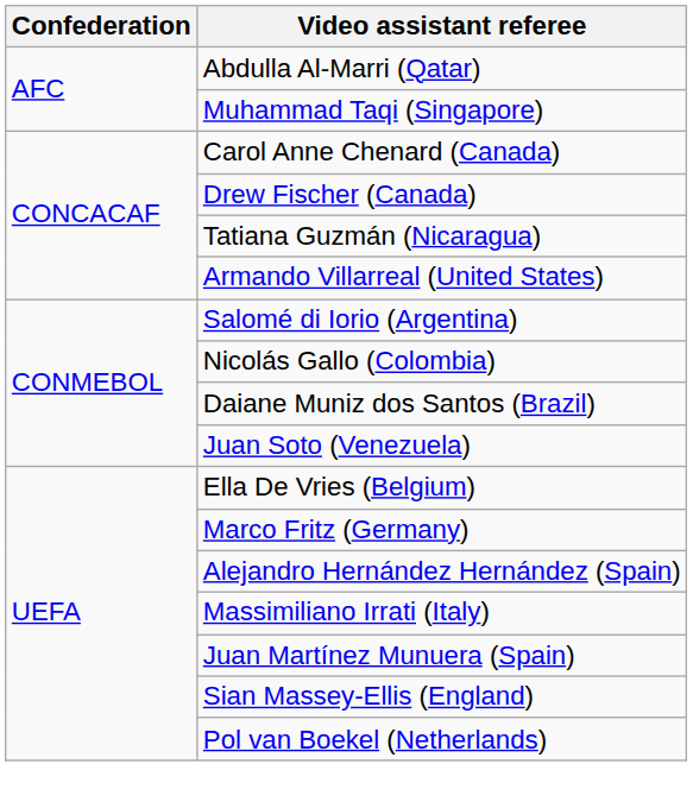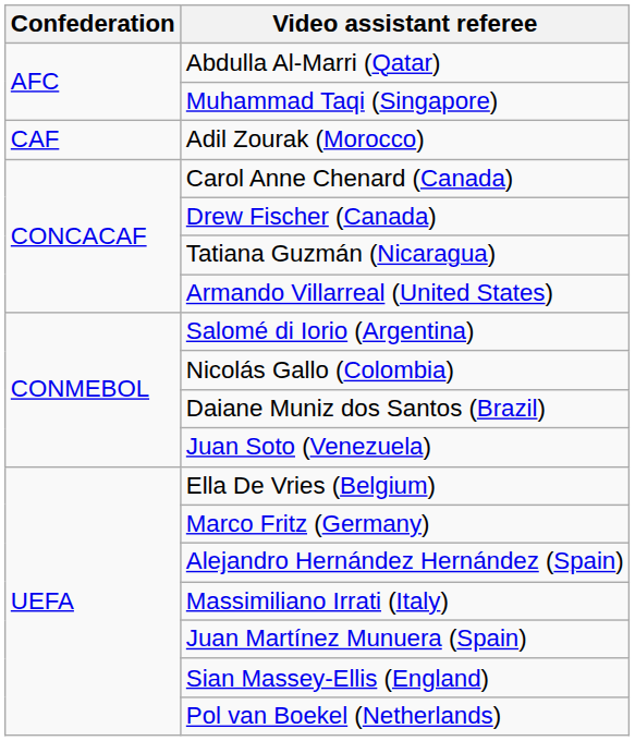 <table class="wikitable">
 <tr>
 <th>Confederation</th>
 <th>Video assistant referee</th>
 </tr>
 <tr>
 <td rowspan="2"><a href='#'>AFC</a></td>
 <td>Abdulla Al-Marri (<a href='#'>Qatar</a>)</td>
 </tr>
 <tr>
 <td><a href='#'>Muhammad Taqi</a> (<a href='#'>Singapore</a>)</td>
+</tr>
+<tr>
+<td><a href='#'>CAF</a></td>
+<td>Adil Zourak (<a href='#'>Morocco</a>)</td>
 </tr>
 <tr>
 <td rowspan="4"><a href='#'>CONCACAF</a></td>
 <td>Carol Anne Chenard (<a href='#'>Canada</a>)</td>
 </tr>
 <tr>
 <td><a href='#'>Drew Fischer</a> (<a href='#'>Canada</a>)</td>
 </tr>
 <tr>
 <td>Tatiana Guzmán (<a href='#'>Nicaragua</a>)</td>
 </tr>
 <tr>
 <td><a href='#'>Armando Villarreal</a> (<a href='#'>United States</a>)</td>
 </tr>
 <tr>
 <td rowspan="4"><a href='#'>CONMEBOL</a></td>
 <td><a href='#'>Salomé di Iorio</a> (<a href='#'>Argentina</a>)</td>
 </tr>
 <tr>
 <td>Nicolás Gallo (<a href='#'>Colombia</a>)</td>
 </tr>
 <tr>
 <td>Daiane Muniz dos Santos (<a href='#'>Brazil</a>)</td>
 </tr>
 <tr>
 <td><a href='#'>Juan Soto</a> (<a href='#'>Venezuela</a>)</td>
 </tr>
 <tr>
 <td rowspan="7"><a href='#'>UEFA</a></td>
 <td>Ella De Vries (<a href='#'>Belgium</a>)</td>
 </tr>
 <tr>
 <td><a href='#'>Marco Fritz</a> (<a href='#'>Germany</a>)</td>
 </tr>
 <tr>
 <td><a href='#'>Alejandro Hernández Hernández</a> (<a href='#'>Spain</a>)</td>
 </tr>
 <tr>
 <td><a href='#'>Massimiliano Irrati</a> (<a href='#'>Italy</a>)</td>
 </tr>
 <tr>
 <td><a href='#'>Juan Martínez Munuera</a> (<a href='#'>Spain</a>)</td>
 </tr>
 <tr>
 <td><a href='#'>Sian Massey-Ellis</a> (<a href='#'>England</a>)</td>
 </tr>
 <tr>
 <td><a href='#'>Pol van Boekel</a> (<a href='#'>Netherlands</a>)</td>
 </tr>
 </table>
